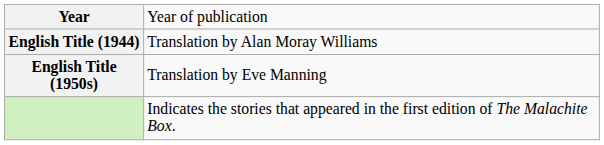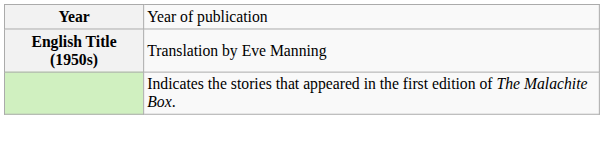 <table class="wikitable plainrowheaders">
 <tr>
 <th scope="row" style="text-align:center"><strong>Year</strong></th>
 <td>Year of publication</td>
-</tr>
-<tr>
-<th scope="row" style="text-align:center"><strong>English Title (1944)</strong></th>
-<td>Translation by Alan Moray Williams</td>
 </tr>
 <tr>
 <th scope="row" style="text-align:center"><strong>English Title (1950s)</strong></th>
 <td>Translation by Eve Manning</td>
 </tr>
 <tr>
 <th scope="row" style="text-align:center; background:#D0F0C0;"></th>
 <td>Indicates the stories that appeared in the first edition of <em>The Malachite Box</em>.</td>
 </tr>
 </table>
